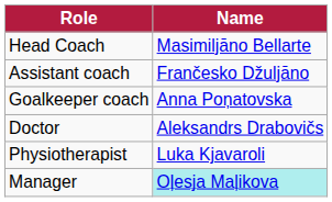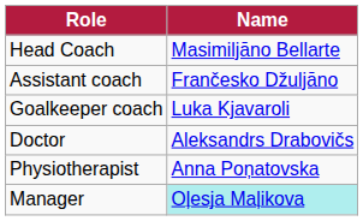 <table class="wikitable">
 <tr>
 <th style="background:#B31B3F;color:white">Role</th>
 <th style="background:#B31B3F;color:white">Name</th>
 </tr>
 <tr>
 <td>Head Coach</td>
 <td> <a href='#'>Masimiljāno Bellarte</a></td>
 </tr>
 <tr>
 <td>Assistant coach</td>
 <td> <a href='#'>Frančesko Džuljāno</a></td>
 </tr>
 <tr>
 <td>Goalkeeper coach</td>
-<td> <a href='#'>Anna Poņatovska</a></td>
+<td> <a href='#'>Luka Kjavaroli</a></td>
 </tr>
 <tr>
 <td>Doctor</td>
 <td> <a href='#'>Aleksandrs Drabovičs</a></td>
 </tr>
 <tr>
 <td>Physiotherapist</td>
-<td> <a href='#'>Luka Kjavaroli</a></td>
+<td> <a href='#'>Anna Poņatovska</a></td>
 </tr>
 <tr>
 <td>Manager</td>
 <td style="background: paleturquoise;"> <a href='#'>Oļesja Maļikova</a></td>
 </tr>
 </table>
